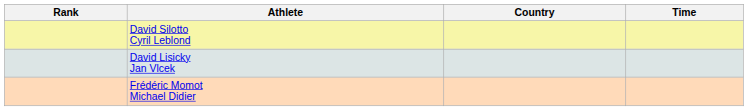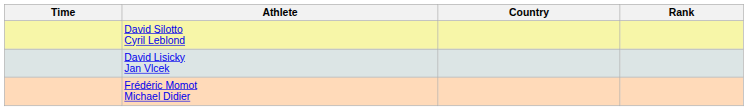 <table class="wikitable" width=90% style="font-size:100%; text-align:left;">
 <tr bgcolor="#EFEFEF">
-<th>Rank</th>
+<th>Time</th>
 <th>Athlete</th>
 <th>Country</th>
-<th>Time</th>
+<th>Rank</th>
 </tr>
 <tr bgcolor="#F7F6A8">
-<td align=center></td>
+<td align="right"></td>
 <td><a href='#'>David Silotto</a><br><a href='#'>Cyril Leblond</a></td>
 <td></td>
-<td align="right"></td>
+<td align=center></td>
 </tr>
 <tr bgcolor="#DCE5E5">
-<td align=center></td>
+<td align="right"></td>
 <td><a href='#'>David Lisicky</a><br><a href='#'>Jan Vlcek</a></td>
 <td></td>
-<td align="right"></td>
+<td align=center></td>
 </tr>
 <tr bgcolor="#FFDAB9">
-<td align=center></td>
+<td align="right"></td>
 <td><a href='#'>Frédéric Momot</a><br><a href='#'>Michael Didier</a></td>
 <td></td>
-<td align="right"></td>
+<td align=center></td>
 </tr>
 </table>
